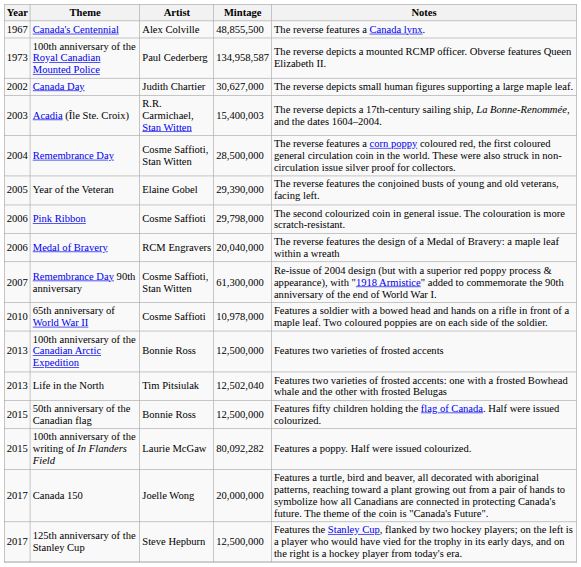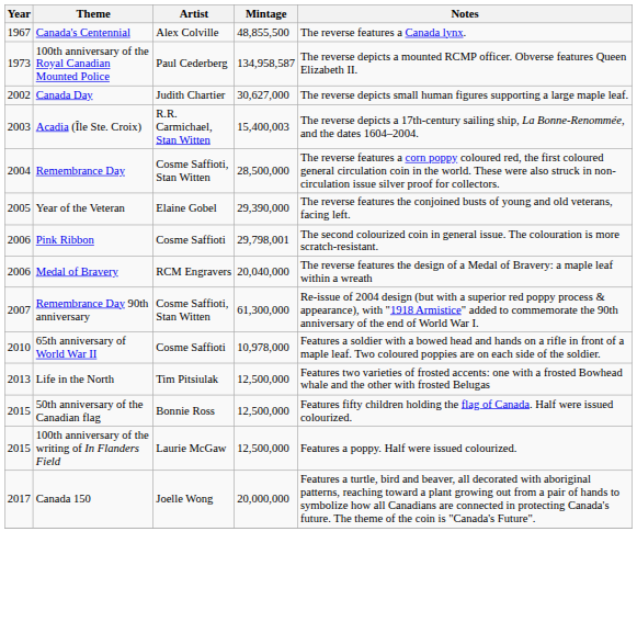 <table class="wikitable sortable">
 <tr>
 <th>Year</th>
 <th>Theme</th>
 <th>Artist</th>
 <th>Mintage</th>
 <th class="unsortable">Notes</th>
 </tr>
 <tr>
 <td>1967</td>
 <td><a href='#'>Canada's Centennial</a></td>
 <td>Alex Colville</td>
 <td>48,855,500</td>
 <td>The reverse features a <a href='#'>Canada lynx</a>.</td>
 </tr>
 <tr>
 <td>1973</td>
 <td>100th anniversary of the <a href='#'>Royal Canadian Mounted Police</a></td>
 <td>Paul Cederberg</td>
 <td>134,958,587</td>
 <td>The reverse depicts a mounted RCMP officer. Obverse features Queen Elizabeth II.</td>
 </tr>
 <tr>
 <td>2002</td>
 <td><a href='#'>Canada Day</a></td>
 <td>Judith Chartier</td>
 <td>30,627,000</td>
 <td>The reverse depicts small human figures supporting a large maple leaf.</td>
 </tr>
 <tr>
 <td>2003</td>
 <td><a href='#'>Acadia</a> (Île Ste. Croix)</td>
 <td>R.R. Carmichael, <a href='#'>Stan Witten</a></td>
 <td>15,400,003</td>
 <td>The reverse depicts a 17th-century sailing ship, <em>La Bonne-Renommée</em>, and the dates 1604–2004.</td>
 </tr>
 <tr>
 <td>2004</td>
 <td><a href='#'>Remembrance Day</a></td>
 <td>Cosme Saffioti, Stan Witten</td>
 <td>28,500,000</td>
 <td>The reverse features a <a href='#'>corn poppy</a> coloured red, the first coloured general circulation coin in the world. These were also struck in non-circulation issue silver proof for collectors.</td>
 </tr>
 <tr>
 <td>2005</td>
 <td>Year of the Veteran</td>
 <td>Elaine Gobel</td>
 <td>29,390,000</td>
 <td>The reverse features the conjoined busts of young and old veterans, facing left.</td>
 </tr>
 <tr>
 <td>2006</td>
 <td><a href='#'>Pink Ribbon</a></td>
 <td>Cosme Saffioti</td>
-<td>29,798,000</td>
+<td>29,798,001</td>
 <td>The second colourized coin in general issue. The colouration is more scratch-resistant.</td>
 </tr>
 <tr>
 <td>2006</td>
 <td><a href='#'>Medal of Bravery</a></td>
 <td>RCM Engravers</td>
 <td>20,040,000</td>
 <td>The reverse features the design of a Medal of Bravery: a maple leaf within a wreath</td>
 </tr>
 <tr>
 <td>2007</td>
 <td><a href='#'>Remembrance Day</a> 90th anniversary</td>
 <td>Cosme Saffioti, Stan Witten</td>
 <td>61,300,000</td>
 <td>Re-issue of 2004 design (but with a superior red poppy process & appearance), with "<a href='#'>1918 Armistice</a>" added to commemorate the 90th anniversary of the end of World War I.</td>
 </tr>
 <tr>
 <td>2010</td>
 <td>65th anniversary of <a href='#'>World War II</a></td>
 <td>Cosme Saffioti</td>
 <td>10,978,000</td>
 <td>Features a soldier with a bowed head and hands on a rifle in front of a maple leaf. Two coloured poppies are on each side of the soldier.</td>
 </tr>
 <tr>
 <td>2013</td>
-<td>100th anniversary of the <a href='#'>Canadian Arctic Expedition</a></td>
-<td>Bonnie Ross</td>
-<td>12,500,000</td>
-<td>Features two varieties of frosted accents</td>
-</tr>
-<tr>
-<td>2013</td>
 <td>Life in the North</td>
 <td>Tim Pitsiulak</td>
-<td>12,502,040</td>
+<td>12,500,000</td>
 <td>Features two varieties of frosted accents: one with a frosted Bowhead whale and the other with frosted Belugas</td>
 </tr>
 <tr>
 <td>2015</td>
 <td>50th anniversary of the Canadian flag</td>
 <td>Bonnie Ross</td>
 <td>12,500,000</td>
 <td>Features fifty children holding the <a href='#'>flag of Canada</a>. Half were issued colourized.</td>
 </tr>
 <tr>
 <td>2015</td>
 <td>100th anniversary of the writing of <em>In Flanders Field</em></td>
 <td>Laurie McGaw</td>
-<td>80,092,282</td>
+<td>12,500,000</td>
 <td>Features a poppy. Half were issued colourized.</td>
 </tr>
 <tr>
 <td>2017</td>
 <td>Canada 150</td>
 <td>Joelle Wong</td>
 <td>20,000,000</td>
 <td>Features a turtle, bird and beaver, all decorated with aboriginal patterns, reaching toward a plant growing out from a pair of hands to symbolize how all Canadians are connected in protecting Canada's future. The theme of the coin is "Canada's Future".</td>
 </tr>
 <tr>
-<td>2017</td>
-<td>125th anniversary of the Stanley Cup</td>
-<td>Steve Hepburn</td>
-<td>12,500,000</td>
-<td>Features the <a href='#'>Stanley Cup</a>, flanked by two hockey players; on the left is a player who would have vied for the trophy in its early days, and on the right is a hockey player from today's era.</td>
-</tr>
-<tr>
 </tr>
 </table>
